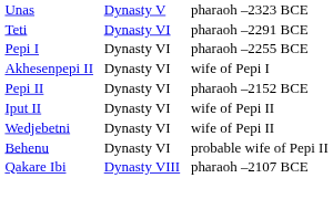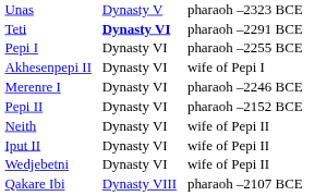 <table style="text-align:left;">
 <tr style="vertical-align:top;">
 <td><a href='#'>Unas</a></td>
 <td><a href='#'>Dynasty V</a></td>
 <td>pharaoh –2323 BCE</td>
 </tr>
 <tr style="vertical-align:top;">
 <td><a href='#'>Teti</a></td>
-<td><a href='#'>Dynasty VI</a></td>
+<td><strong><a href='#'>Dynasty VI</a></strong></td>
 <td>pharaoh –2291 BCE</td>
 </tr>
 <tr style="vertical-align:top;">
 <td><a href='#'>Pepi I</a></td>
 <td>Dynasty VI</td>
 <td>pharaoh –2255 BCE</td>
 </tr>
 <tr style="vertical-align:top;">
 <td><a href='#'>Akhesenpepi II</a>  </td>
 <td>Dynasty VI</td>
 <td>wife of Pepi I</td>
 </tr>
 <tr style="vertical-align:top;">
+<td><a href='#'>Merenre I</a></td>
+<td>Dynasty VI</td>
+<td>pharaoh –2246 BCE</td>
+</tr>
+<tr style="vertical-align:top;">
 <td><a href='#'>Pepi II</a></td>
 <td>Dynasty VI</td>
 <td>pharaoh –2152 BCE</td>
+</tr>
+<tr style="vertical-align:top;">
+<td><a href='#'>Neith</a></td>
+<td>Dynasty VI</td>
+<td>wife of Pepi II</td>
 </tr>
 <tr style="vertical-align:top;">
 <td><a href='#'>Iput II</a></td>
 <td>Dynasty VI</td>
 <td>wife of Pepi II</td>
 </tr>
 <tr style="vertical-align:top;">
 <td><a href='#'>Wedjebetni</a></td>
 <td>Dynasty VI</td>
 <td>wife of Pepi II</td>
 </tr>
 <tr style="vertical-align:top;">
-<td><a href='#'>Behenu</a></td>
-<td>Dynasty VI</td>
-<td>probable wife of Pepi II</td>
-</tr>
-<tr style="vertical-align:top;">
 <td><a href='#'>Qakare Ibi</a></td>
 <td><a href='#'>Dynasty VIII</a>   </td>
 <td>pharaoh –2107 BCE</td>
 </tr>
 </table>
